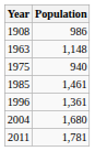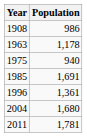 <table class="wikitable" style="line-height:1.1em;">
 <tr>
 <th>Year</th>
 <th>Population</th>
 </tr>
 <tr align="right">
 <td>1908</td>
 <td>986</td>
 </tr>
 <tr align="right">
 <td>1963</td>
-<td>1,148</td>
+<td>1,178</td>
 </tr>
 <tr align="right">
 <td>1975</td>
 <td>940</td>
 </tr>
 <tr align="right">
 <td>1985</td>
-<td>1,461</td>
+<td>1,691</td>
 </tr>
 <tr align="right">
 <td>1996</td>
 <td>1,361</td>
 </tr>
 <tr align="right">
 <td>2004</td>
 <td>1,680</td>
 </tr>
 <tr align="right">
 <td>2011</td>
 <td>1,781</td>
 </tr>
 </table>
